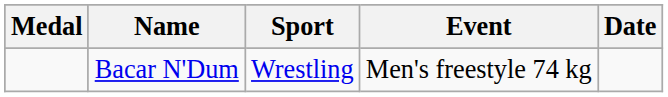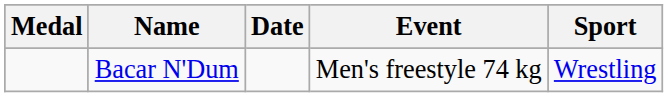 <table class="wikitable sortable" style="font-size:95%">
 <tr>
 <th>Medal</th>
 <th>Name</th>
+<th>Date</th>
+<th>Event</th>
 <th>Sport</th>
-<th>Event</th>
-<th>Date</th>
 </tr>
 <tr>
 <td></td>
 <td><a href='#'>Bacar N'Dum</a></td>
+<td></td>
+<td>Men's freestyle 74 kg</td>
 <td><a href='#'>Wrestling</a></td>
-<td>Men's freestyle 74 kg</td>
-<td></td>
 </tr>
 </table>
